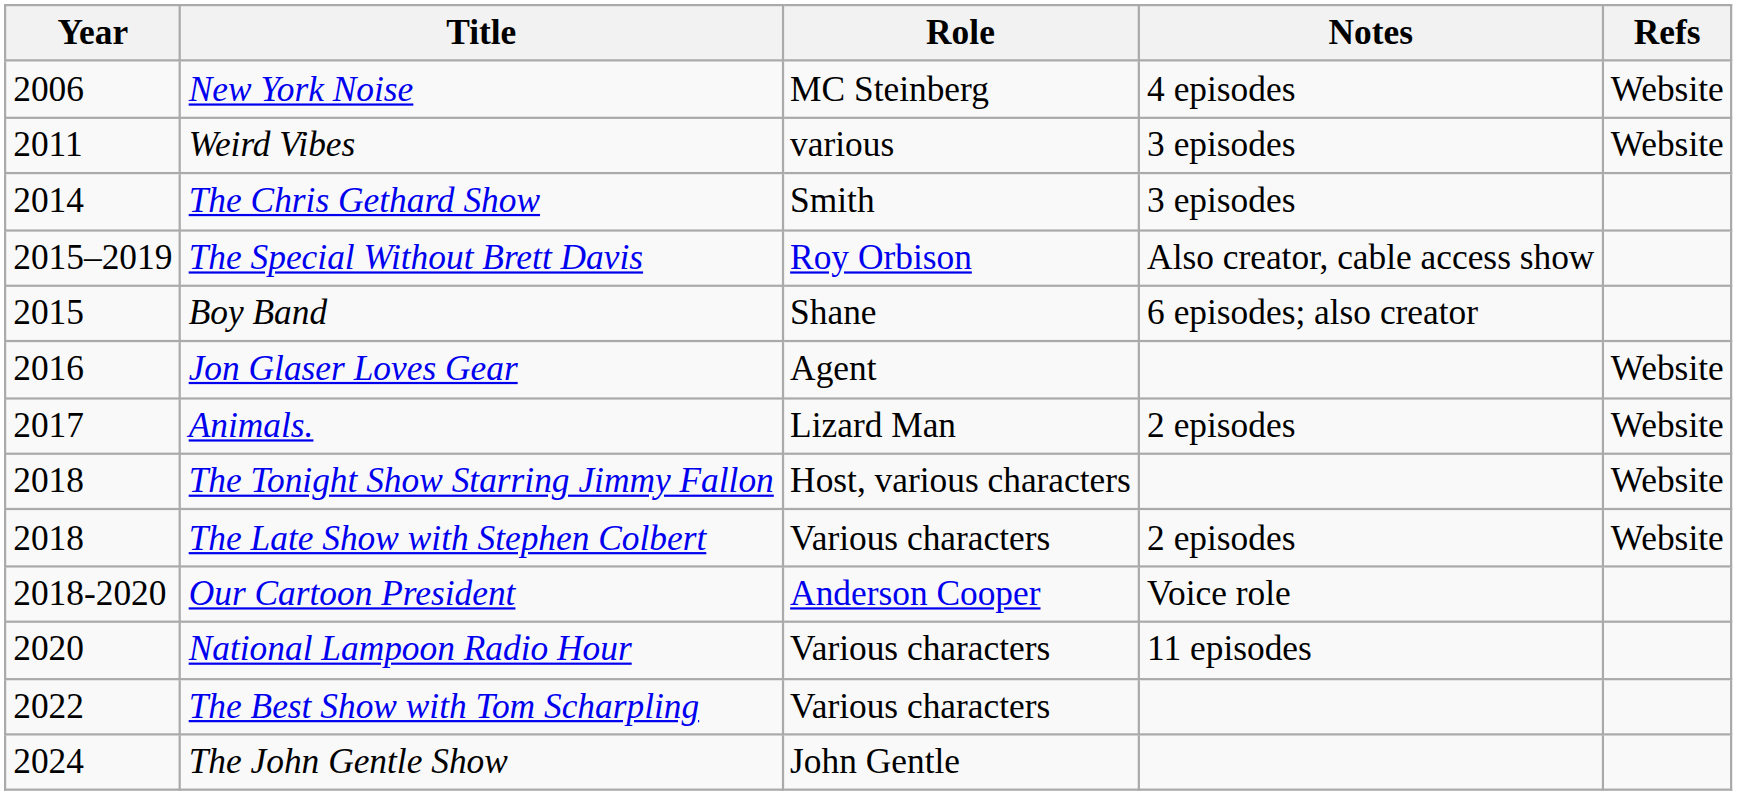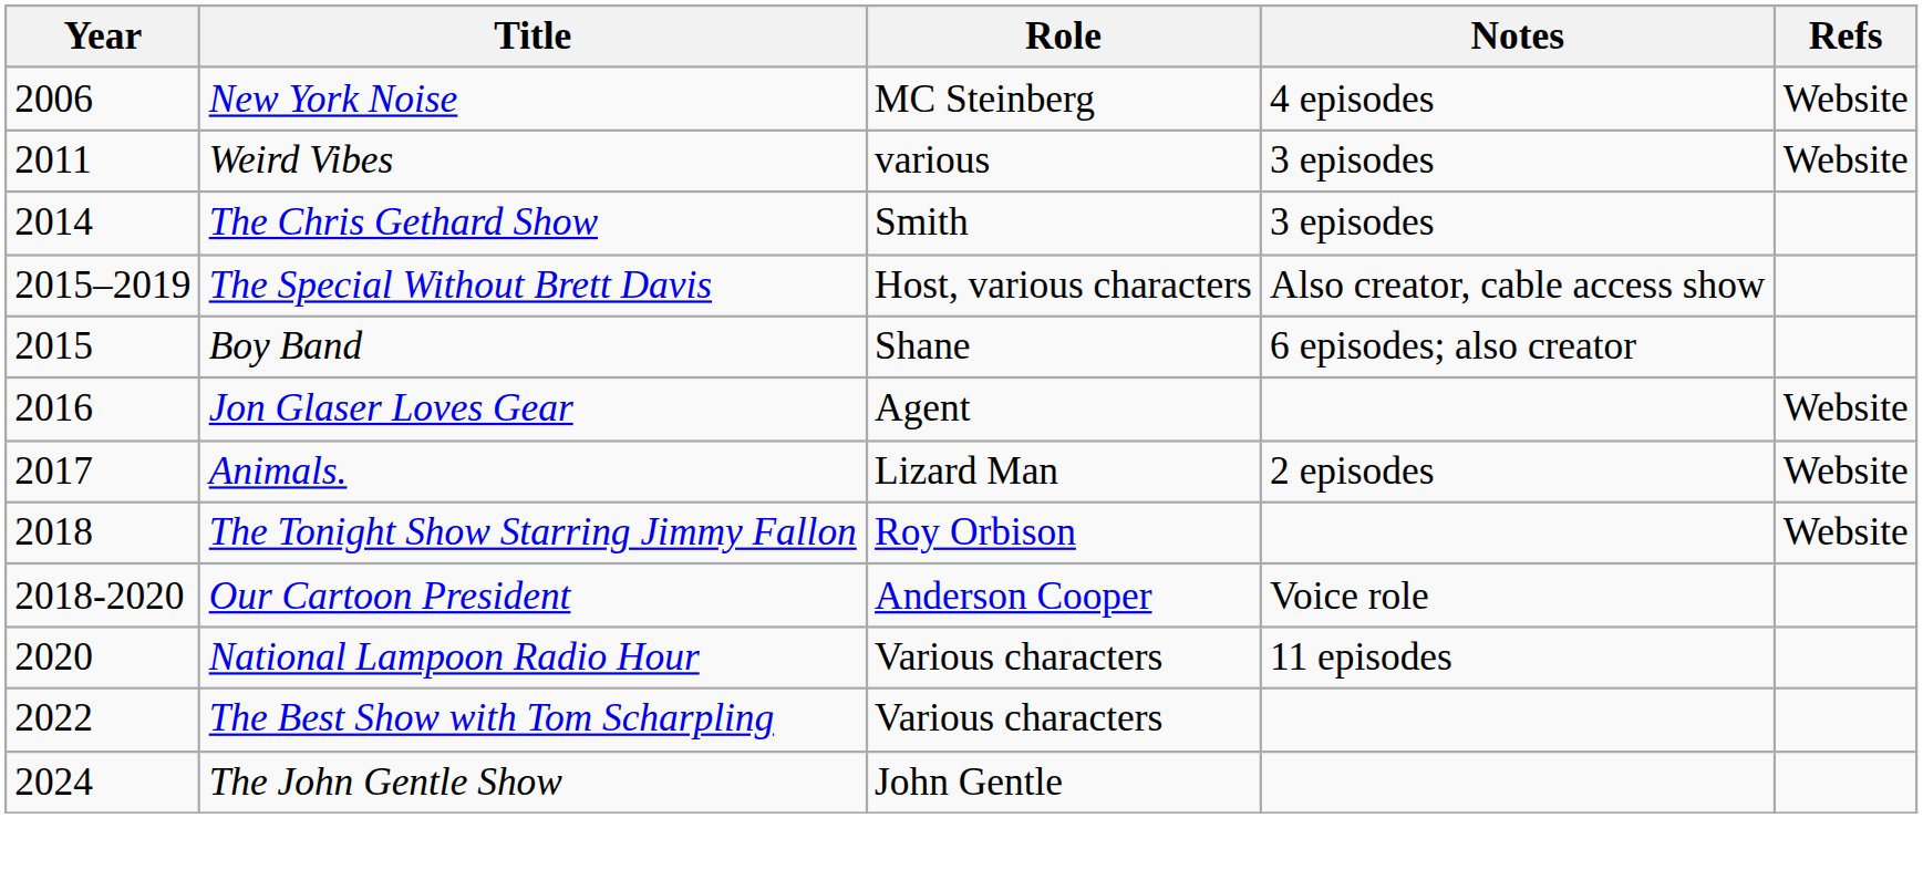 <table class="wikitable">
 <tr>
 <th>Year</th>
 <th>Title</th>
 <th>Role</th>
 <th>Notes</th>
 <th>Refs</th>
 </tr>
 <tr>
 <td>2006</td>
 <td><em><a href='#'>New York Noise</a></em></td>
 <td>MC Steinberg</td>
 <td>4 episodes</td>
 <td>Website</td>
 </tr>
 <tr>
 <td>2011</td>
 <td><em>Weird Vibes</em></td>
 <td>various</td>
 <td>3 episodes</td>
 <td>Website</td>
 </tr>
 <tr>
 <td>2014</td>
 <td><em><a href='#'>The Chris Gethard Show</a></em></td>
 <td>Smith</td>
 <td>3 episodes</td>
 <td></td>
 </tr>
 <tr>
 <td>2015–2019</td>
 <td><em><a href='#'>The Special Without Brett Davis</a></em></td>
-<td><a href='#'>Roy Orbison</a></td>
+<td>Host, various characters</td>
 <td>Also creator, cable access show</td>
 <td></td>
 </tr>
 <tr>
 <td>2015</td>
 <td><em>Boy Band</em></td>
 <td>Shane</td>
 <td>6 episodes; also creator</td>
 <td></td>
 </tr>
 <tr>
 <td>2016</td>
 <td><em><a href='#'>Jon Glaser Loves Gear</a></em></td>
 <td>Agent</td>
 <td></td>
 <td>Website</td>
 </tr>
 <tr>
 <td>2017</td>
 <td><em><a href='#'>Animals.</a></em></td>
 <td>Lizard Man</td>
 <td>2 episodes</td>
 <td>Website</td>
 </tr>
 <tr>
 <td>2018</td>
 <td><em><a href='#'>The Tonight Show Starring Jimmy Fallon</a></em></td>
-<td>Host, various characters</td>
+<td><a href='#'>Roy Orbison</a></td>
 <td></td>
-<td>Website</td>
-</tr>
-<tr>
-<td>2018</td>
-<td><em><a href='#'>The Late Show with Stephen Colbert</a></em></td>
-<td>Various characters</td>
-<td>2 episodes</td>
 <td>Website</td>
 </tr>
 <tr>
 <td>2018-2020</td>
 <td><em><a href='#'>Our Cartoon President</a></em></td>
 <td><a href='#'>Anderson Cooper</a></td>
 <td>Voice role</td>
 <td></td>
 </tr>
 <tr>
 <td>2020</td>
 <td><em><a href='#'>National Lampoon Radio Hour</a></em></td>
 <td>Various characters</td>
 <td>11 episodes</td>
 <td></td>
 </tr>
 <tr>
 <td>2022</td>
 <td><em><a href='#'>The Best Show with Tom Scharpling</a></em></td>
 <td>Various characters</td>
 <td></td>
 <td></td>
 </tr>
 <tr>
 <td>2024</td>
 <td><em>The John Gentle Show</em></td>
 <td>John Gentle</td>
 <td></td>
 <td></td>
 </tr>
 </table>
